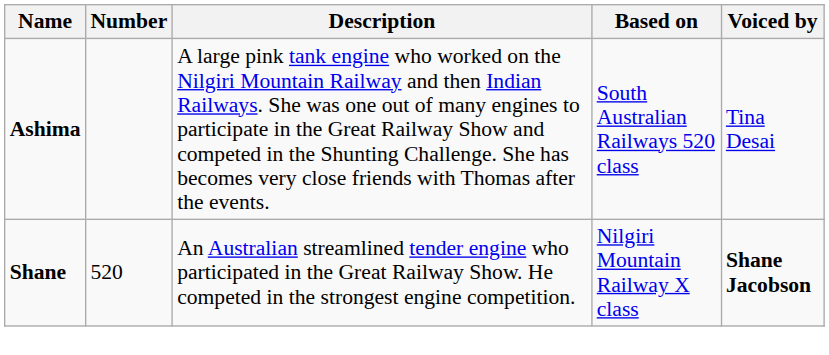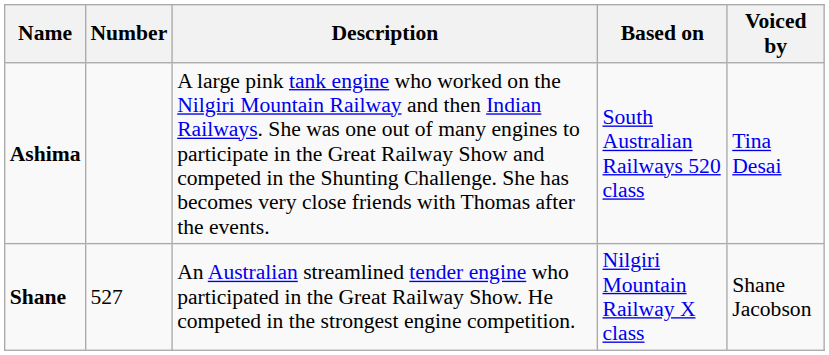 <table class="wikitable">
 <tr>
 <th>Name</th>
 <th>Number</th>
 <th>Description</th>
 <th>Based on</th>
 <th>Voiced by</th>
 </tr>
 <tr>
 <td><strong>Ashima</strong></td>
 <td></td>
 <td>A large pink <a href='#'>tank engine</a> who worked on the <a href='#'>Nilgiri Mountain Railway</a> and then <a href='#'>Indian Railways</a>. She was one out of many engines to participate in the Great Railway Show and competed in the Shunting Challenge. She has becomes very close friends with Thomas after the events.</td>
 <td><a href='#'>South Australian Railways 520 class</a></td>
 <td><a href='#'>Tina Desai</a></td>
 </tr>
 <tr>
 <td><strong>Shane</strong></td>
-<td>520</td>
+<td>527</td>
 <td>An <a href='#'>Australian</a> streamlined <a href='#'>tender engine</a> who participated in the Great Railway Show. He competed in the strongest engine competition.</td>
 <td><a href='#'>Nilgiri Mountain Railway X class</a></td>
-<td><strong>Shane Jacobson</strong></td>
+<td>Shane Jacobson</td>
 </tr>
 </table>
